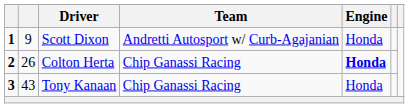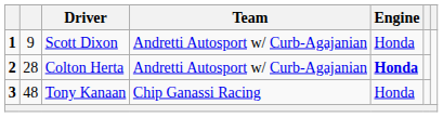 <table class="wikitable" style="font-size:95%;">
 <tr>
 </tr>
 <tr>
 <th></th>
 <th></th>
 <th>Driver</th>
 <th>Team</th>
 <th>Engine</th>
 <th></th>
 <th></th>
 </tr>
 <tr>
 <td style="text-align:center;"><strong>1</strong></td>
 <td style="text-align:center;">9</td>
 <td> <a href='#'>Scott Dixon</a></td>
 <td><a href='#'>Andretti Autosport</a> w/ <a href='#'>Curb-Agajanian</a></td>
 <td><a href='#'>Honda</a></td>
 <td></td>
 </tr>
 <tr>
 <td style="text-align:center;"><strong>2</strong></td>
-<td style="text-align:center;">26</td>
+<td style="text-align:center;">28</td>
 <td> <a href='#'>Colton Herta</a></td>
-<td><a href='#'>Chip Ganassi Racing</a></td>
+<td><a href='#'>Andretti Autosport</a> w/ <a href='#'>Curb-Agajanian</a></td>
 <td><strong><a href='#'>Honda</a></strong></td>
 <td></td>
 </tr>
 <tr>
 <td style="text-align:center;"><strong>3</strong></td>
-<td style="text-align:center;">43</td>
+<td style="text-align:center;">48</td>
 <td> <a href='#'>Tony Kanaan</a></td>
 <td><a href='#'>Chip Ganassi Racing</a></td>
 <td><a href='#'>Honda</a></td>
 <td></td>
 </tr>
 <tr>
 <th colspan=7></th>
 </tr>
 </table>
